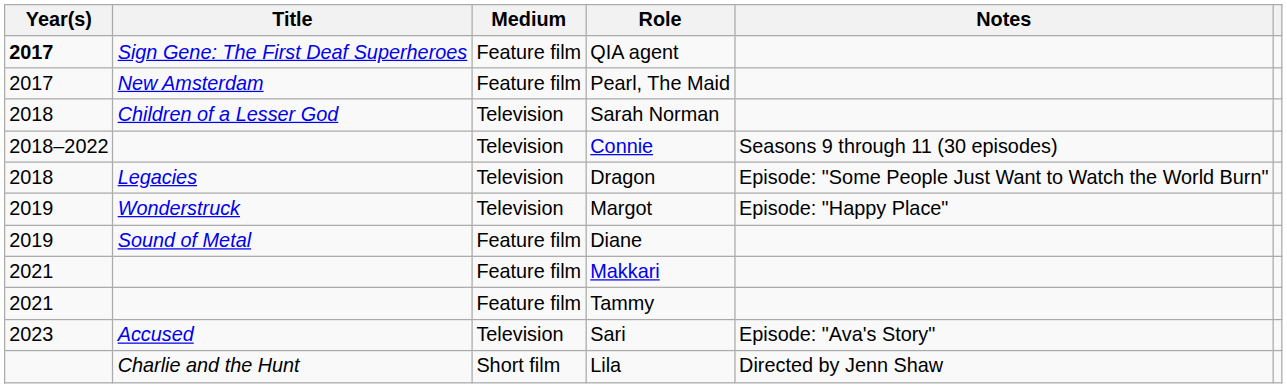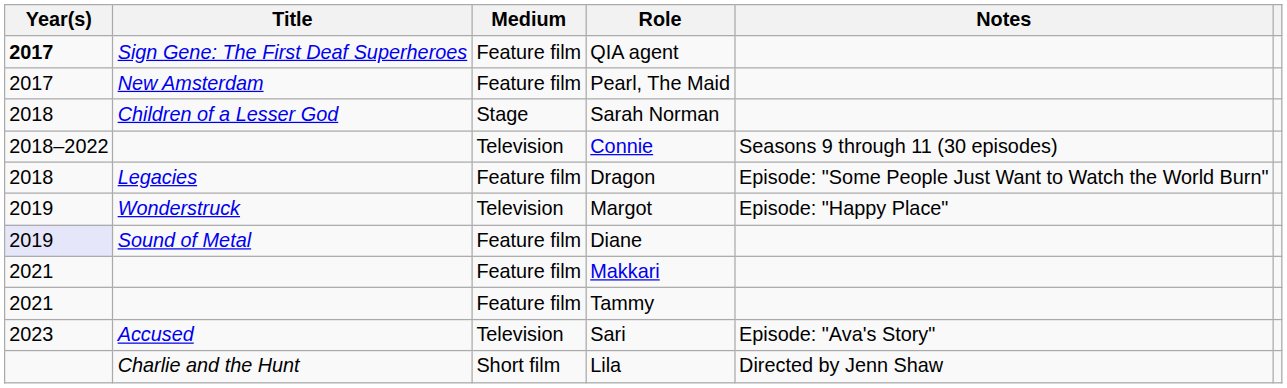 <table class="wikitable sortable">
 <tr>
 <th>Year(s)</th>
 <th>Title</th>
 <th>Medium</th>
 <th>Role</th>
 <th scope="col" class="unsortable">Notes</th>
 <th scope="col" class="unsortable"></th>
 </tr>
 <tr>
 <td><strong>2017</strong></td>
 <td><em><a href='#'>Sign Gene: The First Deaf Superheroes</a></em></td>
 <td>Feature film</td>
 <td>QIA agent</td>
 <td></td>
 <td></td>
 </tr>
 <tr>
 <td>2017</td>
 <td><em><a href='#'>New Amsterdam</a></em></td>
 <td>Feature film</td>
 <td>Pearl, The Maid</td>
 <td></td>
 <td></td>
 </tr>
 <tr>
 <td>2018</td>
 <td><em><a href='#'>Children of a Lesser God</a></em></td>
-<td>Television</td>
+<td>Stage</td>
 <td>Sarah Norman</td>
 <td></td>
 <td></td>
 </tr>
 <tr>
 <td>2018–2022</td>
 <td><em></em></td>
 <td>Television</td>
 <td><a href='#'>Connie</a></td>
 <td>Seasons 9 through 11 (30 episodes)</td>
 <td></td>
 </tr>
 <tr>
 <td>2018</td>
 <td><em><a href='#'>Legacies</a></em></td>
-<td>Television</td>
+<td>Feature film</td>
 <td>Dragon</td>
 <td>Episode: "Some People Just Want to Watch the World Burn"</td>
 <td></td>
 </tr>
 <tr>
 <td>2019</td>
 <td><em><a href='#'>Wonderstruck</a></em></td>
 <td>Television</td>
 <td>Margot</td>
 <td>Episode: "Happy Place"</td>
 <td></td>
 </tr>
 <tr>
-<td>2019</td>
+<td style="background: lavender;">2019</td>
 <td><em><a href='#'>Sound of Metal</a></em></td>
 <td>Feature film</td>
 <td>Diane</td>
 <td></td>
 <td></td>
 </tr>
 <tr>
 <td>2021</td>
 <td><em></em></td>
 <td>Feature film</td>
 <td><a href='#'>Makkari</a></td>
 <td></td>
 <td></td>
 </tr>
 <tr>
 <td>2021</td>
 <td><em></em></td>
 <td>Feature film</td>
 <td>Tammy</td>
 <td></td>
 <td></td>
 </tr>
 <tr>
 <td>2023</td>
 <td><em><a href='#'>Accused</a></em></td>
 <td>Television</td>
 <td>Sari</td>
 <td>Episode: "Ava's Story"</td>
 <td></td>
 </tr>
 <tr>
 <td></td>
 <td><em>Charlie and the Hunt</em></td>
 <td>Short film</td>
 <td>Lila</td>
 <td>Directed by Jenn Shaw</td>
 <td></td>
 </tr>
 </table>
